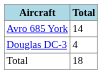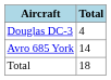 <table class="toccolours" border="1" cellpadding="3" style="border-collapse:collapse">
 <tr bgcolor=lightblue>
 <th>Aircraft</th>
 <th>Total</th>
 </tr>
 <tr>
+<td><a href='#'>Douglas DC-3</a></td>
+<td>4</td>
+</tr>
+<tr>
 <td><a href='#'>Avro 685 York</a></td>
 <td>14</td>
-</tr>
-<tr>
-<td><a href='#'>Douglas DC-3</a></td>
-<td>4</td>
 </tr>
 <tr>
 <td>Total</td>
 <td>18</td>
 </tr>
 </table>
